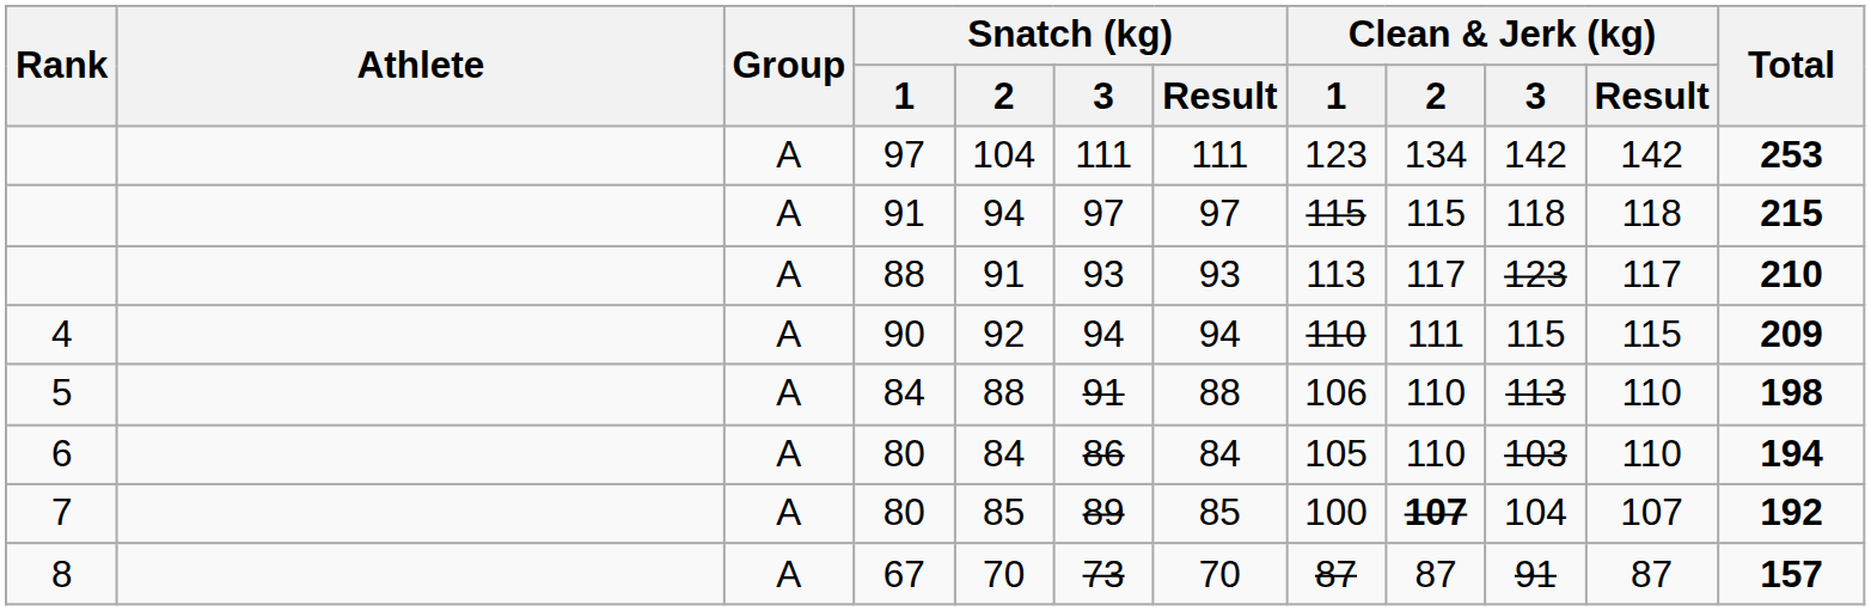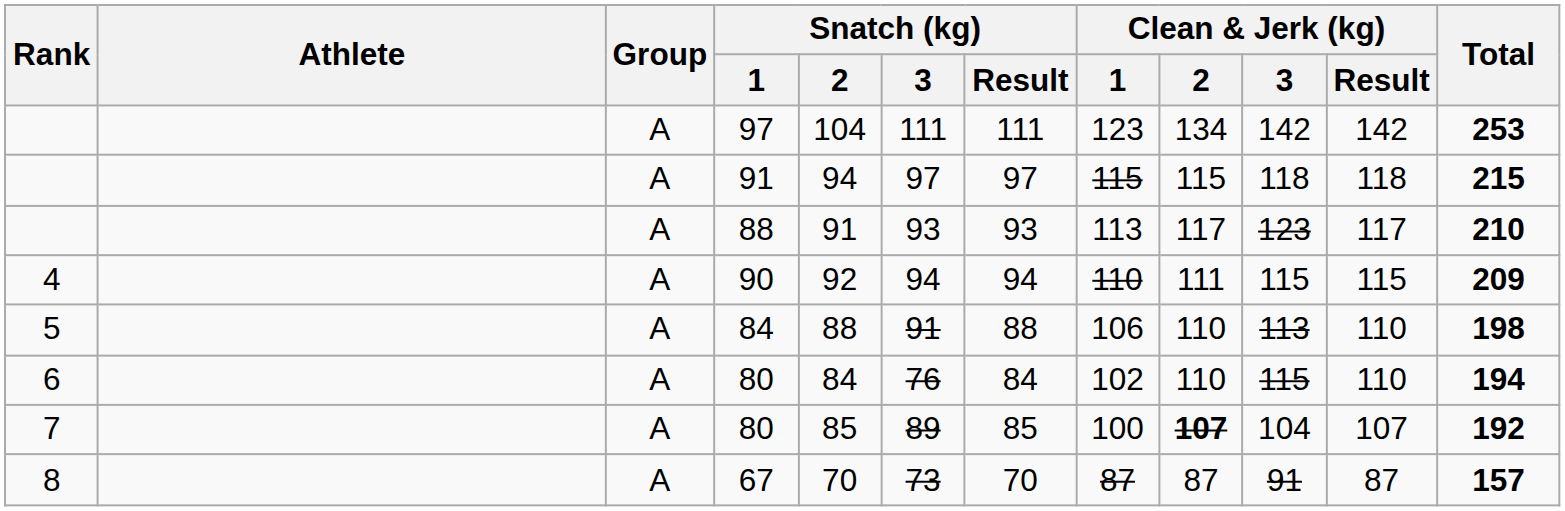 <table class = "wikitable" style="text-align:center;">
 <tr>
 <th rowspan=2 width=40>Rank</th>
 <th rowspan=2 width=250>Athlete</th>
 <th rowspan=2 width=40>Group</th>
 <th colspan=4>Snatch (kg)</th>
 <th colspan=4>Clean & Jerk (kg)</th>
 <th rowspan=2 width=55>Total</th>
 </tr>
 <tr>
 <th width=35>1</th>
 <th width=35>2</th>
 <th width=35>3</th>
 <th width=45>Result</th>
 <th width=35>1</th>
 <th width=35>2</th>
 <th width=35>3</th>
 <th width=45>Result</th>
 </tr>
 <tr>
 <td></td>
 <td align=left></td>
 <td>A</td>
 <td>97</td>
 <td>104</td>
 <td>111</td>
 <td>111</td>
 <td>123</td>
 <td>134</td>
 <td>142</td>
 <td>142</td>
 <td><strong>253</strong></td>
 </tr>
 <tr>
 <td></td>
 <td align=left></td>
 <td>A</td>
 <td>91</td>
 <td>94</td>
 <td>97</td>
 <td>97</td>
 <td><s>115</s></td>
 <td>115</td>
 <td>118</td>
 <td>118</td>
 <td><strong>215</strong></td>
 </tr>
 <tr>
 <td></td>
 <td align=left></td>
 <td>A</td>
 <td>88</td>
 <td>91</td>
 <td>93</td>
 <td>93</td>
 <td>113</td>
 <td>117</td>
 <td><s>123</s></td>
 <td>117</td>
 <td><strong>210</strong></td>
 </tr>
 <tr>
 <td>4</td>
 <td align=left></td>
 <td>A</td>
 <td>90</td>
 <td>92</td>
 <td>94</td>
 <td>94</td>
 <td><s>110</s></td>
 <td>111</td>
 <td>115</td>
 <td>115</td>
 <td><strong>209</strong></td>
 </tr>
 <tr>
 <td>5</td>
 <td align=left></td>
 <td>A</td>
 <td>84</td>
 <td>88</td>
 <td><s>91</s></td>
 <td>88</td>
 <td>106</td>
 <td>110</td>
 <td><s>113</s></td>
 <td>110</td>
 <td><strong>198</strong></td>
 </tr>
 <tr>
 <td>6</td>
 <td align=left></td>
 <td>A</td>
 <td>80</td>
 <td>84</td>
-<td><s>86</s></td>
+<td><s>76</s></td>
 <td>84</td>
-<td>105</td>
+<td>102</td>
 <td>110</td>
-<td><s>103</s></td>
+<td><s>115</s></td>
 <td>110</td>
 <td><strong>194</strong></td>
 </tr>
 <tr>
 <td>7</td>
 <td align=left></td>
 <td>A</td>
 <td>80</td>
 <td>85</td>
 <td><s>89</s></td>
 <td>85</td>
 <td>100</td>
 <td><strong><s>107</s></strong></td>
 <td>104</td>
 <td>107</td>
 <td><strong>192</strong></td>
 </tr>
 <tr>
 <td>8</td>
 <td align=left></td>
 <td>A</td>
 <td>67</td>
 <td>70</td>
 <td><s>73</s></td>
 <td>70</td>
 <td><s>87</s></td>
 <td>87</td>
 <td><s>91</s></td>
 <td>87</td>
 <td><strong>157</strong></td>
 </tr>
 </table>
